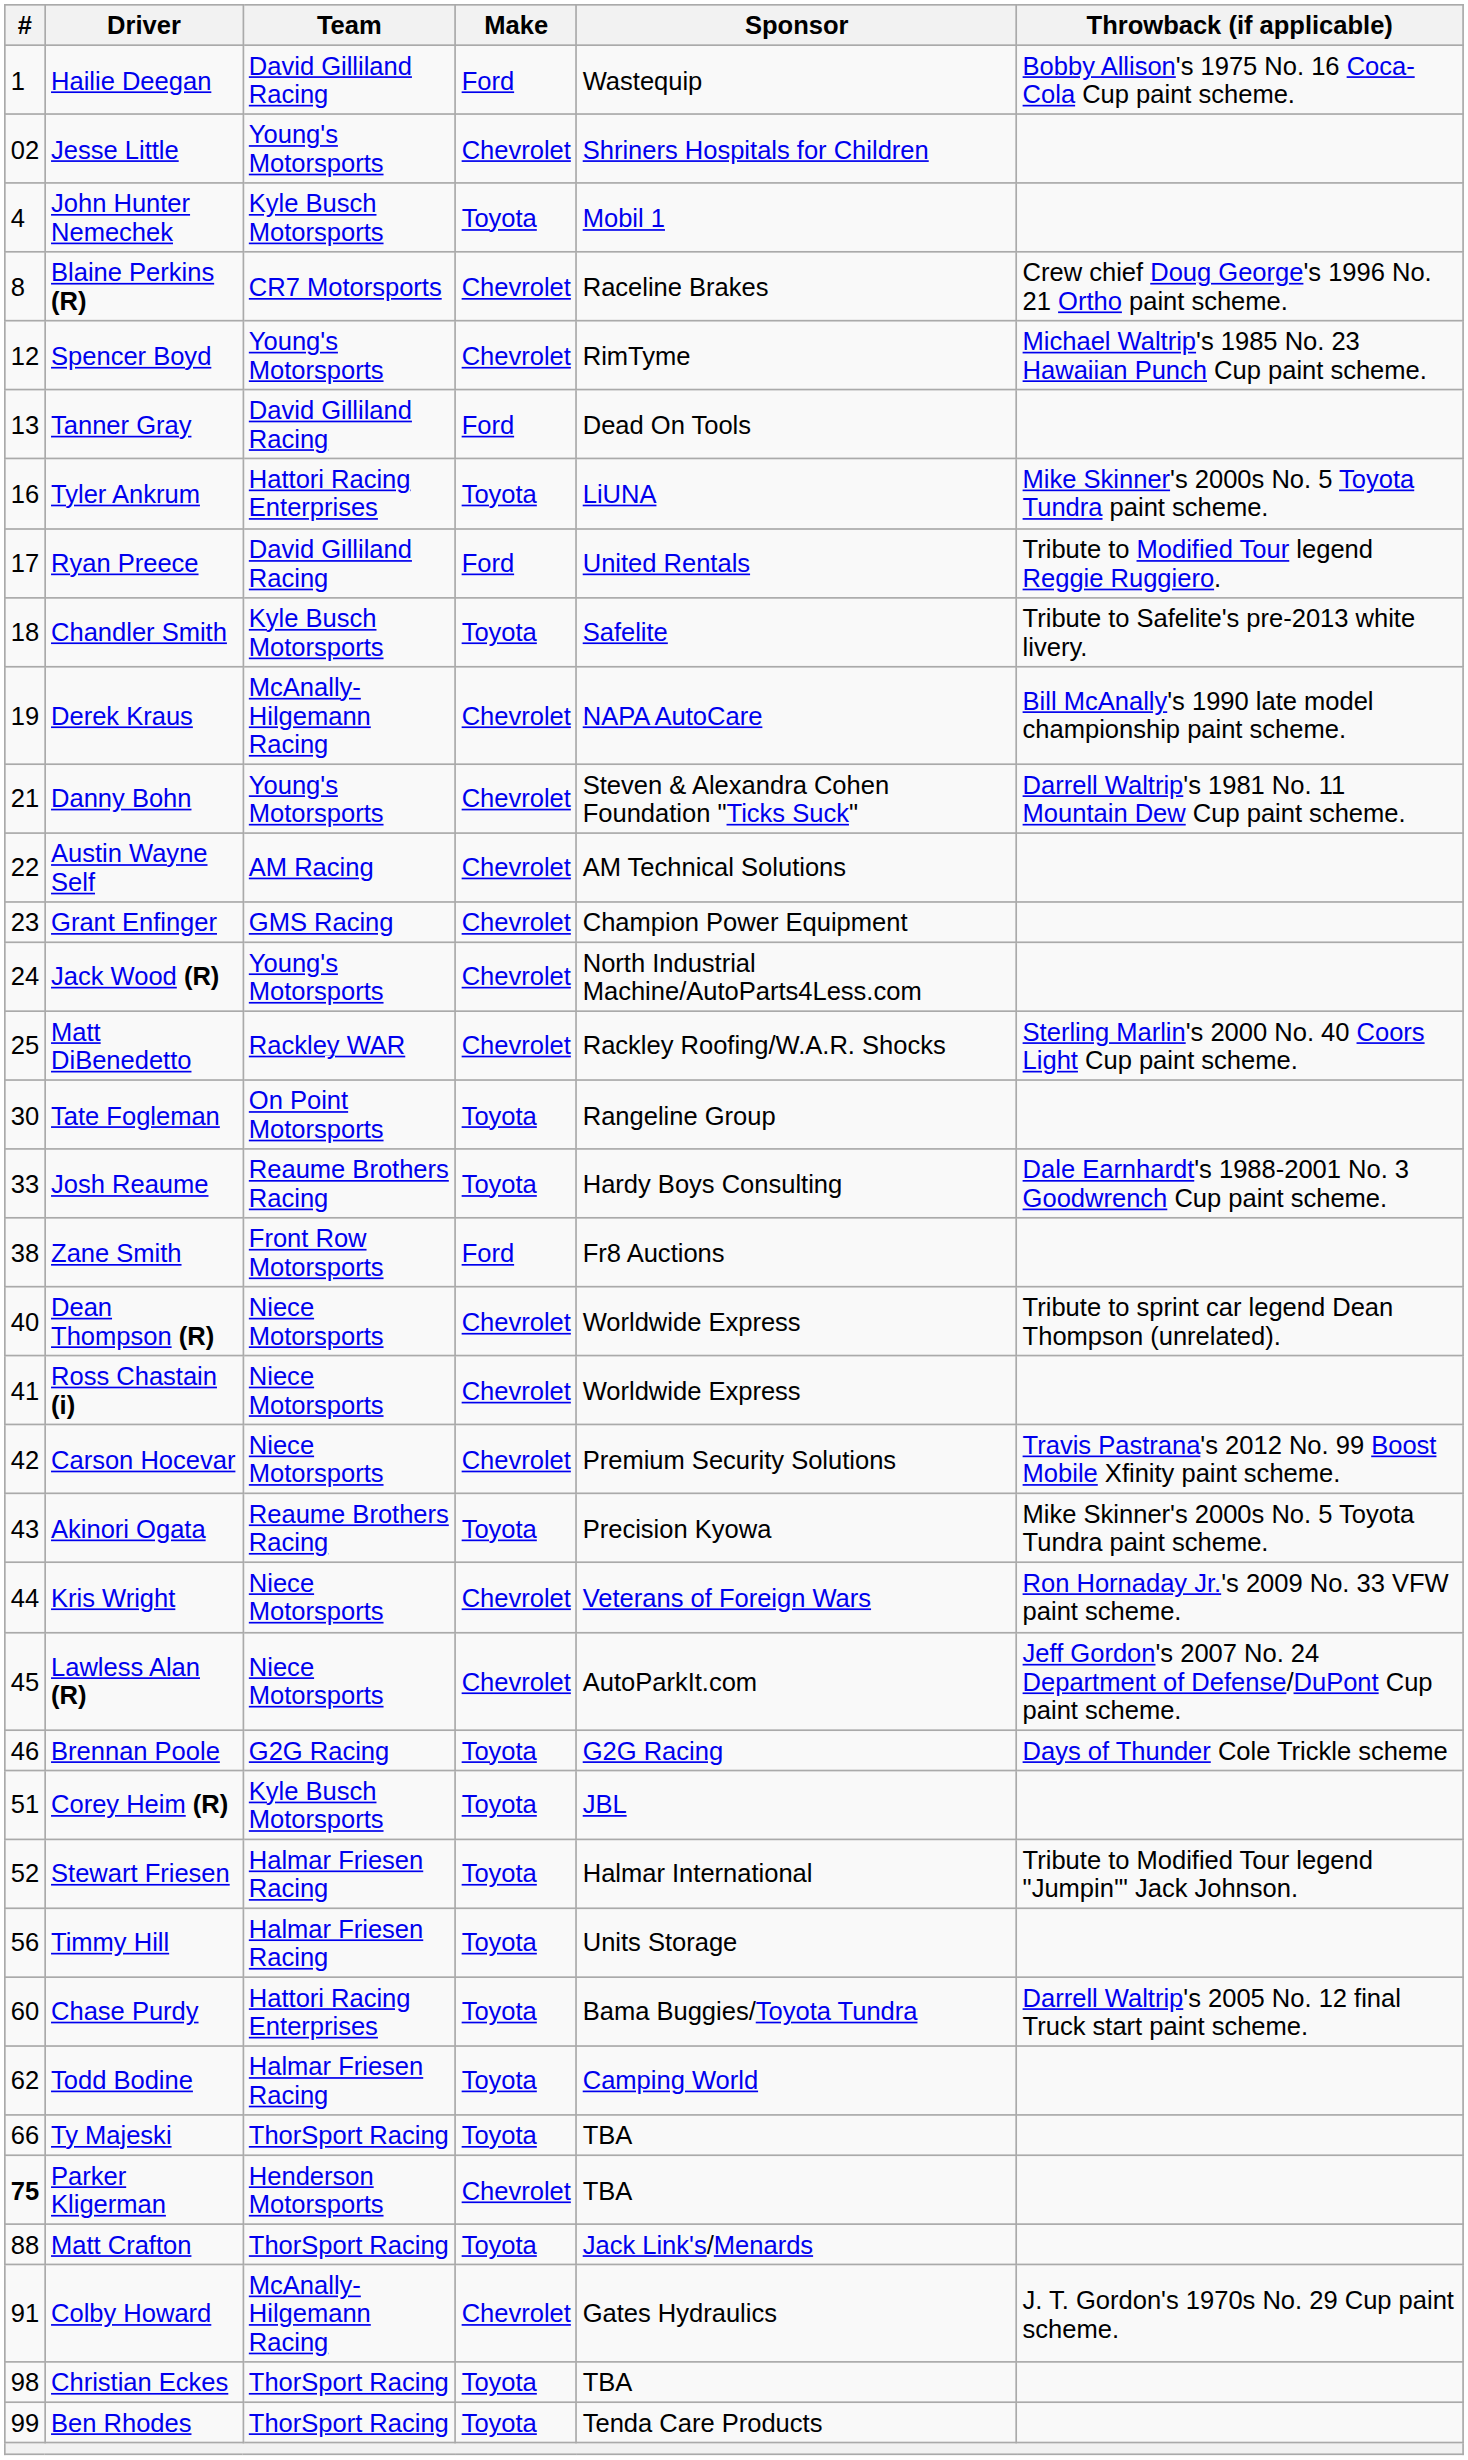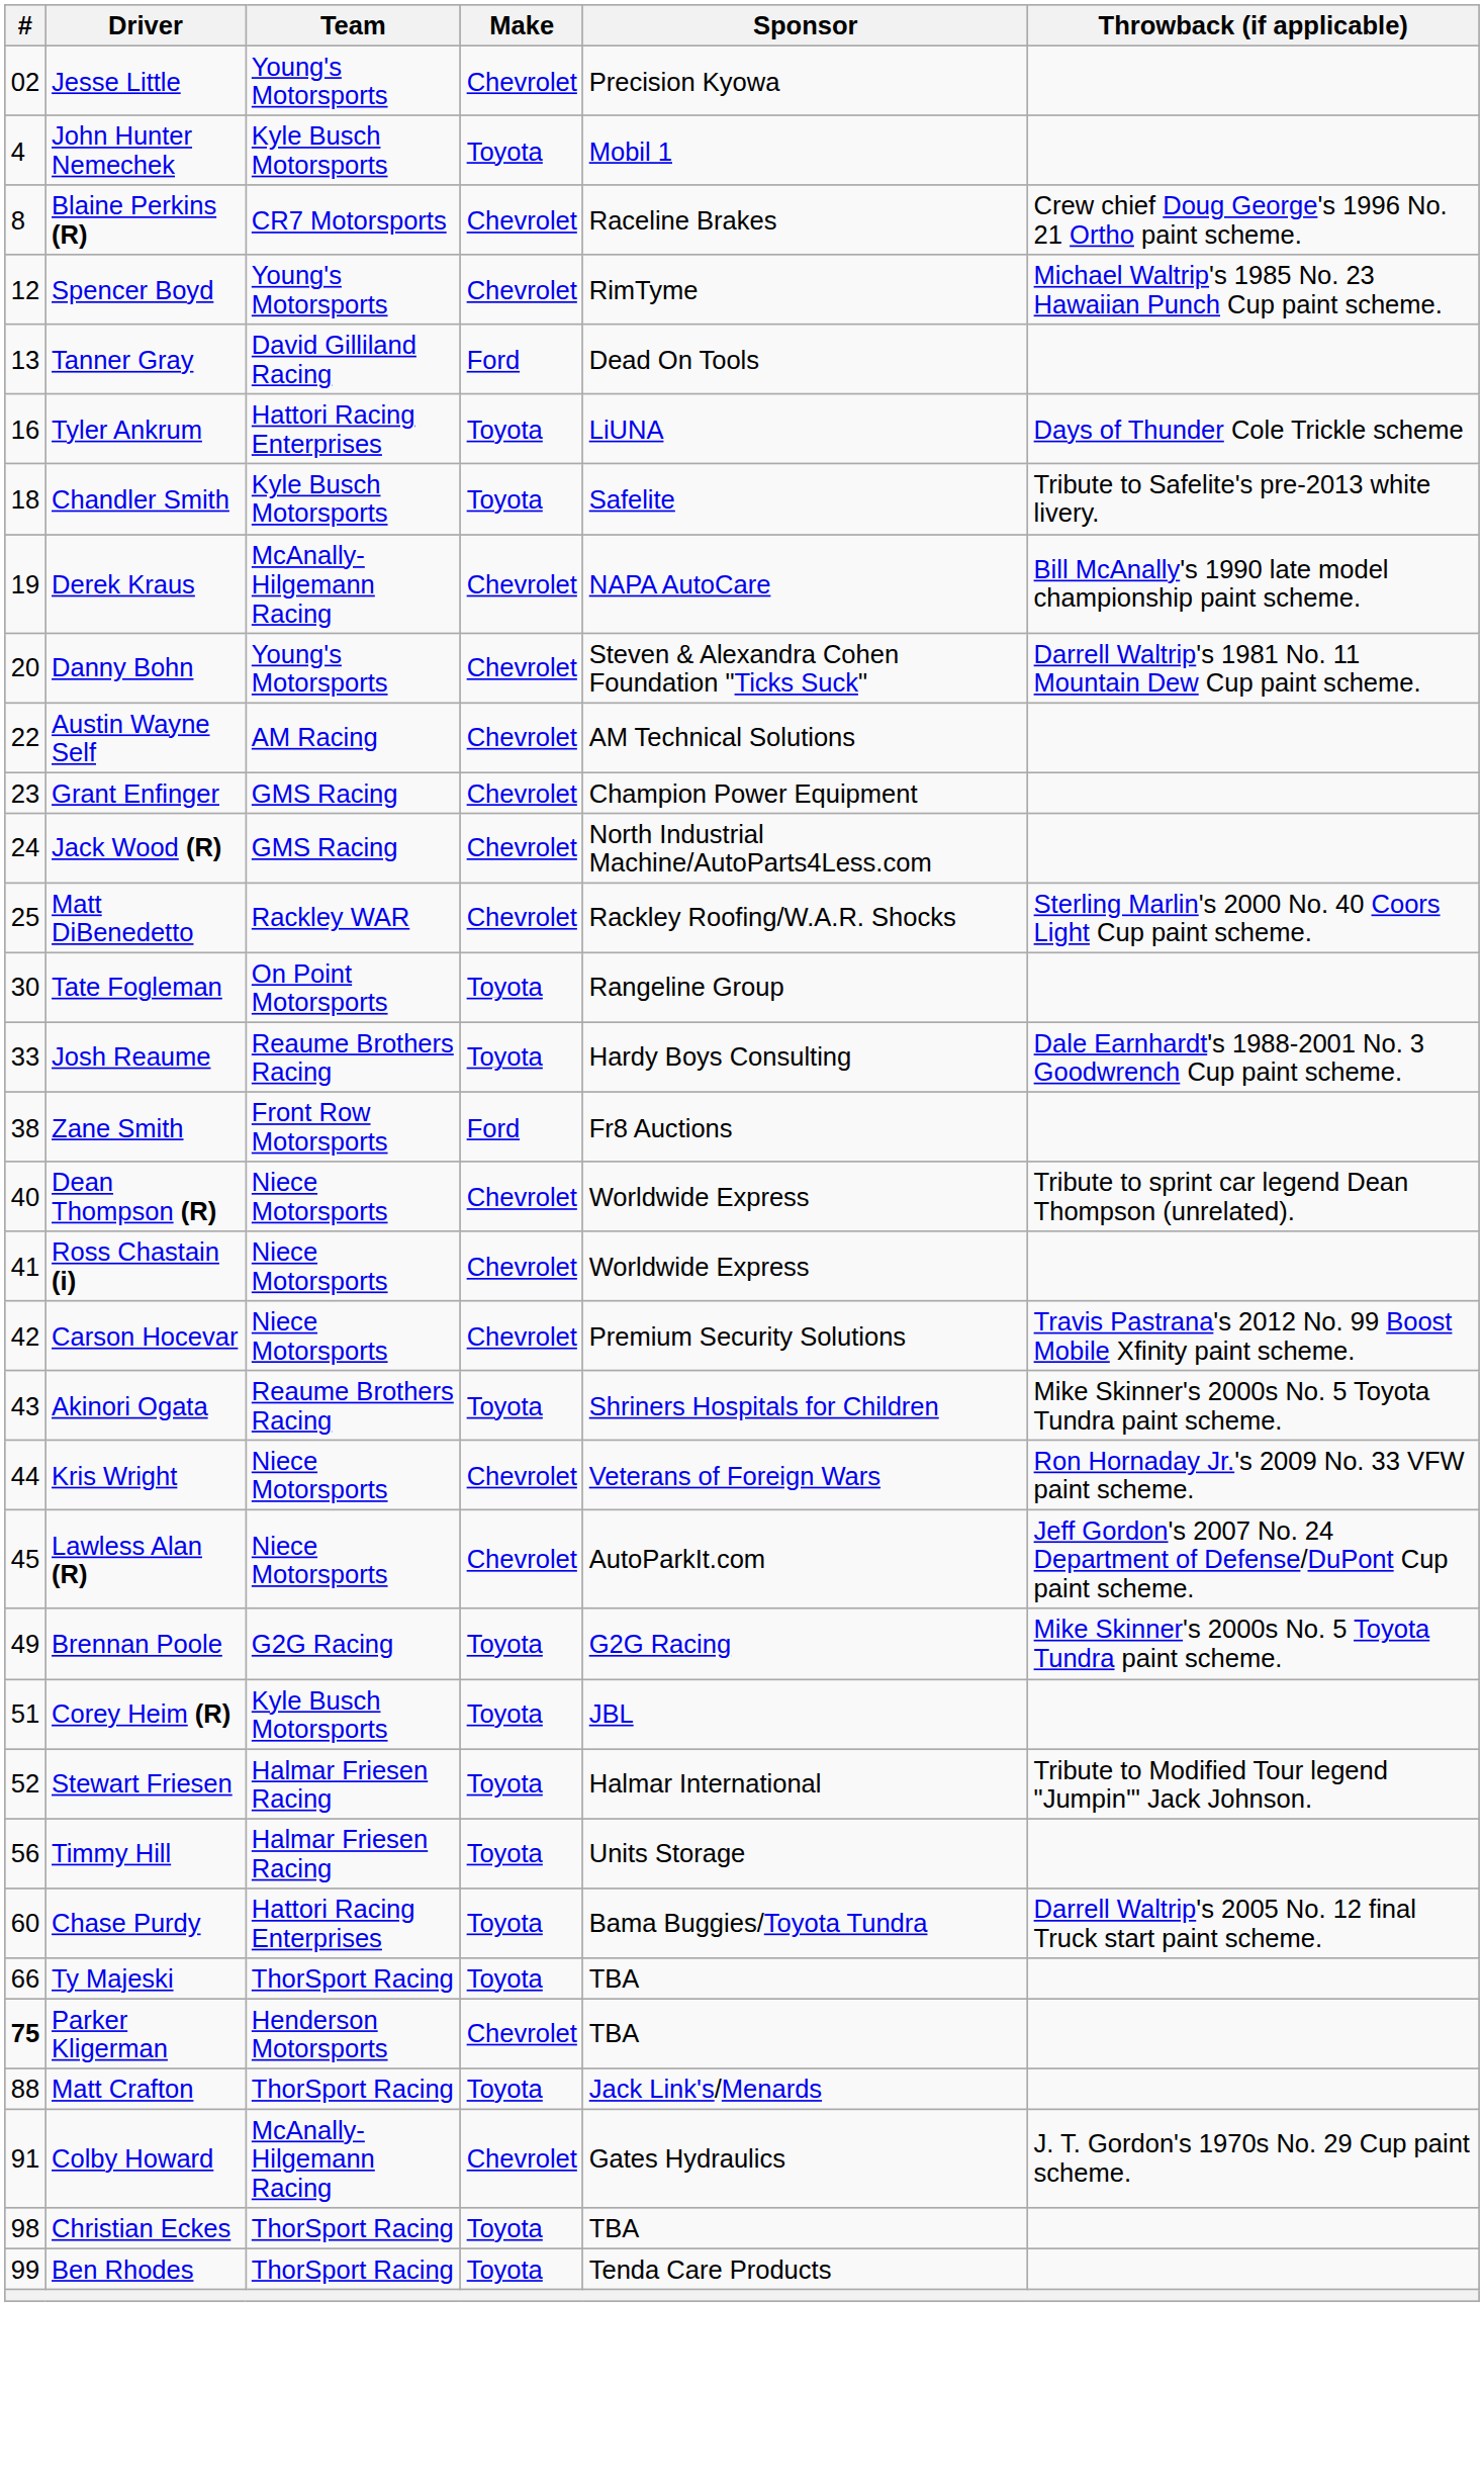 <table class="wikitable" style="font-size:95%">
 <tr>
 <th>#</th>
 <th>Driver</th>
 <th>Team</th>
 <th>Make</th>
 <th>Sponsor</th>
 <th>Throwback (if applicable)</th>
 </tr>
 <tr>
-<td>1</td>
-<td><a href='#'>Hailie Deegan</a></td>
-<td><a href='#'>David Gilliland Racing</a></td>
-<td><a href='#'>Ford</a></td>
-<td>Wastequip</td>
-<td><a href='#'>Bobby Allison</a>'s 1975 No. 16 <a href='#'>Coca-Cola</a> Cup paint scheme.</td>
-</tr>
-<tr>
 <td>02</td>
 <td><a href='#'>Jesse Little</a></td>
 <td><a href='#'>Young's Motorsports</a></td>
 <td><a href='#'>Chevrolet</a></td>
-<td><a href='#'>Shriners Hospitals for Children</a></td>
+<td>Precision Kyowa</td>
 <td></td>
 </tr>
 <tr>
 <td>4</td>
 <td><a href='#'>John Hunter Nemechek</a></td>
 <td><a href='#'>Kyle Busch Motorsports</a></td>
 <td><a href='#'>Toyota</a></td>
 <td><a href='#'>Mobil 1</a></td>
 <td></td>
 </tr>
 <tr>
 <td>8</td>
 <td><a href='#'>Blaine Perkins</a> <strong>(R)</strong></td>
 <td><a href='#'>CR7 Motorsports</a></td>
 <td><a href='#'>Chevrolet</a></td>
 <td>Raceline Brakes</td>
 <td>Crew chief <a href='#'>Doug George</a>'s 1996 No. 21 <a href='#'>Ortho</a> paint scheme.</td>
 </tr>
 <tr>
 <td>12</td>
 <td><a href='#'>Spencer Boyd</a></td>
 <td><a href='#'>Young's Motorsports</a></td>
 <td><a href='#'>Chevrolet</a></td>
 <td>RimTyme</td>
 <td><a href='#'>Michael Waltrip</a>'s 1985 No. 23 <a href='#'>Hawaiian Punch</a> Cup paint scheme.</td>
 </tr>
 <tr>
 <td>13</td>
 <td><a href='#'>Tanner Gray</a></td>
 <td><a href='#'>David Gilliland Racing</a></td>
 <td><a href='#'>Ford</a></td>
 <td>Dead On Tools</td>
 <td></td>
 </tr>
 <tr>
 <td>16</td>
 <td><a href='#'>Tyler Ankrum</a></td>
 <td><a href='#'>Hattori Racing Enterprises</a></td>
 <td><a href='#'>Toyota</a></td>
 <td><a href='#'>LiUNA</a></td>
-<td><a href='#'>Mike Skinner</a>'s 2000s No. 5 <a href='#'>Toyota Tundra</a> paint scheme.</td>
-</tr>
-<tr>
-<td>17</td>
-<td><a href='#'>Ryan Preece</a></td>
-<td><a href='#'>David Gilliland Racing</a></td>
-<td><a href='#'>Ford</a></td>
-<td><a href='#'>United Rentals</a></td>
-<td>Tribute to <a href='#'>Modified Tour</a> legend <a href='#'>Reggie Ruggiero</a>.</td>
+<td><a href='#'>Days of Thunder</a> Cole Trickle scheme</td>
 </tr>
 <tr>
 <td>18</td>
 <td><a href='#'>Chandler Smith</a></td>
 <td><a href='#'>Kyle Busch Motorsports</a></td>
 <td><a href='#'>Toyota</a></td>
 <td><a href='#'>Safelite</a></td>
 <td>Tribute to Safelite's pre-2013 white livery.</td>
 </tr>
 <tr>
 <td>19</td>
 <td><a href='#'>Derek Kraus</a></td>
 <td><a href='#'>McAnally-Hilgemann Racing</a></td>
 <td><a href='#'>Chevrolet</a></td>
 <td><a href='#'>NAPA AutoCare</a></td>
 <td><a href='#'>Bill McAnally</a>'s 1990 late model championship paint scheme.</td>
 </tr>
 <tr>
-<td>21</td>
+<td>20</td>
 <td><a href='#'>Danny Bohn</a></td>
 <td><a href='#'>Young's Motorsports</a></td>
 <td><a href='#'>Chevrolet</a></td>
 <td>Steven & Alexandra Cohen Foundation "<a href='#'>Ticks Suck</a>"</td>
 <td><a href='#'>Darrell Waltrip</a>'s 1981 No. 11 <a href='#'>Mountain Dew</a> Cup paint scheme.</td>
 </tr>
 <tr>
 <td>22</td>
 <td><a href='#'>Austin Wayne Self</a></td>
 <td><a href='#'>AM Racing</a></td>
 <td><a href='#'>Chevrolet</a></td>
 <td>AM Technical Solutions</td>
 <td></td>
 </tr>
 <tr>
 <td>23</td>
 <td><a href='#'>Grant Enfinger</a></td>
 <td><a href='#'>GMS Racing</a></td>
 <td><a href='#'>Chevrolet</a></td>
 <td>Champion Power Equipment</td>
 <td></td>
 </tr>
 <tr>
 <td>24</td>
 <td><a href='#'>Jack Wood</a> <strong>(R)</strong></td>
-<td><a href='#'>Young's Motorsports</a></td>
+<td><a href='#'>GMS Racing</a></td>
 <td><a href='#'>Chevrolet</a></td>
 <td>North Industrial Machine/AutoParts4Less.com</td>
 <td></td>
 </tr>
 <tr>
 <td>25</td>
 <td><a href='#'>Matt DiBenedetto</a></td>
 <td><a href='#'>Rackley WAR</a></td>
 <td><a href='#'>Chevrolet</a></td>
 <td>Rackley Roofing/W.A.R. Shocks</td>
 <td><a href='#'>Sterling Marlin</a>'s 2000 No. 40 <a href='#'>Coors Light</a> Cup paint scheme.</td>
 </tr>
 <tr>
 <td>30</td>
 <td><a href='#'>Tate Fogleman</a></td>
 <td><a href='#'>On Point Motorsports</a></td>
 <td><a href='#'>Toyota</a></td>
 <td>Rangeline Group</td>
 <td></td>
 </tr>
 <tr>
 <td>33</td>
 <td><a href='#'>Josh Reaume</a></td>
 <td><a href='#'>Reaume Brothers Racing</a></td>
 <td><a href='#'>Toyota</a></td>
 <td>Hardy Boys Consulting</td>
 <td><a href='#'>Dale Earnhardt</a>'s 1988-2001 No. 3 <a href='#'>Goodwrench</a> Cup paint scheme.</td>
 </tr>
 <tr>
 <td>38</td>
 <td><a href='#'>Zane Smith</a></td>
 <td><a href='#'>Front Row Motorsports</a></td>
 <td><a href='#'>Ford</a></td>
 <td>Fr8 Auctions</td>
 <td></td>
 </tr>
 <tr>
 <td>40</td>
 <td><a href='#'>Dean Thompson</a> <strong>(R)</strong></td>
 <td><a href='#'>Niece Motorsports</a></td>
 <td><a href='#'>Chevrolet</a></td>
 <td>Worldwide Express</td>
 <td>Tribute to sprint car legend Dean Thompson (unrelated).</td>
 </tr>
 <tr>
 <td>41</td>
 <td><a href='#'>Ross Chastain</a> <strong>(i)</strong></td>
 <td><a href='#'>Niece Motorsports</a></td>
 <td><a href='#'>Chevrolet</a></td>
 <td>Worldwide Express</td>
 <td></td>
 </tr>
 <tr>
 <td>42</td>
 <td><a href='#'>Carson Hocevar</a></td>
 <td><a href='#'>Niece Motorsports</a></td>
 <td><a href='#'>Chevrolet</a></td>
 <td>Premium Security Solutions</td>
 <td><a href='#'>Travis Pastrana</a>'s 2012 No. 99 <a href='#'>Boost Mobile</a> Xfinity paint scheme.</td>
 </tr>
 <tr>
 <td>43</td>
 <td><a href='#'>Akinori Ogata</a></td>
 <td><a href='#'>Reaume Brothers Racing</a></td>
 <td><a href='#'>Toyota</a></td>
-<td>Precision Kyowa</td>
+<td><a href='#'>Shriners Hospitals for Children</a></td>
 <td>Mike Skinner's 2000s No. 5 Toyota Tundra paint scheme.</td>
 </tr>
 <tr>
 <td>44</td>
 <td><a href='#'>Kris Wright</a></td>
 <td><a href='#'>Niece Motorsports</a></td>
 <td><a href='#'>Chevrolet</a></td>
 <td><a href='#'>Veterans of Foreign Wars</a></td>
 <td><a href='#'>Ron Hornaday Jr.</a>'s 2009 No. 33 VFW paint scheme.</td>
 </tr>
 <tr>
 <td>45</td>
 <td><a href='#'>Lawless Alan</a> <strong>(R)</strong></td>
 <td><a href='#'>Niece Motorsports</a></td>
 <td><a href='#'>Chevrolet</a></td>
 <td>AutoParkIt.com</td>
 <td><a href='#'>Jeff Gordon</a>'s 2007 No. 24 <a href='#'>Department of Defense</a>/<a href='#'>DuPont</a> Cup paint scheme.</td>
 </tr>
 <tr>
-<td>46</td>
+<td>49</td>
 <td><a href='#'>Brennan Poole</a></td>
 <td><a href='#'>G2G Racing</a></td>
 <td><a href='#'>Toyota</a></td>
 <td><a href='#'>G2G Racing</a></td>
-<td><a href='#'>Days of Thunder</a> Cole Trickle scheme</td>
+<td><a href='#'>Mike Skinner</a>'s 2000s No. 5 <a href='#'>Toyota Tundra</a> paint scheme.</td>
 </tr>
 <tr>
 <td>51</td>
 <td><a href='#'>Corey Heim</a> <strong>(R)</strong></td>
 <td><a href='#'>Kyle Busch Motorsports</a></td>
 <td><a href='#'>Toyota</a></td>
 <td><a href='#'>JBL</a></td>
 <td></td>
 </tr>
 <tr>
 <td>52</td>
 <td><a href='#'>Stewart Friesen</a></td>
 <td><a href='#'>Halmar Friesen Racing</a></td>
 <td><a href='#'>Toyota</a></td>
 <td>Halmar International</td>
 <td>Tribute to Modified Tour legend "Jumpin'" Jack Johnson.</td>
 </tr>
 <tr>
 <td>56</td>
 <td><a href='#'>Timmy Hill</a></td>
 <td><a href='#'>Halmar Friesen Racing</a></td>
 <td><a href='#'>Toyota</a></td>
 <td>Units Storage</td>
 <td></td>
 </tr>
 <tr>
 <td>60</td>
 <td><a href='#'>Chase Purdy</a></td>
 <td><a href='#'>Hattori Racing Enterprises</a></td>
 <td><a href='#'>Toyota</a></td>
 <td>Bama Buggies/<a href='#'>Toyota Tundra</a></td>
 <td><a href='#'>Darrell Waltrip</a>'s 2005 No. 12 final Truck start paint scheme.</td>
-</tr>
-<tr>
-<td>62</td>
-<td><a href='#'>Todd Bodine</a></td>
-<td><a href='#'>Halmar Friesen Racing</a></td>
-<td><a href='#'>Toyota</a></td>
-<td><a href='#'>Camping World</a></td>
-<td></td>
 </tr>
 <tr>
 <td>66</td>
 <td><a href='#'>Ty Majeski</a></td>
 <td><a href='#'>ThorSport Racing</a></td>
 <td><a href='#'>Toyota</a></td>
 <td>TBA</td>
 <td></td>
 </tr>
 <tr>
 <td><strong>75</strong></td>
 <td><a href='#'>Parker Kligerman</a></td>
 <td><a href='#'>Henderson Motorsports</a></td>
 <td><a href='#'>Chevrolet</a></td>
 <td>TBA</td>
 <td></td>
 </tr>
 <tr>
 <td>88</td>
 <td><a href='#'>Matt Crafton</a></td>
 <td><a href='#'>ThorSport Racing</a></td>
 <td><a href='#'>Toyota</a></td>
 <td><a href='#'>Jack Link's</a>/<a href='#'>Menards</a></td>
 <td></td>
 </tr>
 <tr>
 <td>91</td>
 <td><a href='#'>Colby Howard</a></td>
 <td><a href='#'>McAnally-Hilgemann Racing</a></td>
 <td><a href='#'>Chevrolet</a></td>
 <td>Gates Hydraulics</td>
 <td>J. T. Gordon's 1970s No. 29 Cup paint scheme.</td>
 </tr>
 <tr>
 <td>98</td>
 <td><a href='#'>Christian Eckes</a></td>
 <td><a href='#'>ThorSport Racing</a></td>
 <td><a href='#'>Toyota</a></td>
 <td>TBA</td>
 <td></td>
 </tr>
 <tr>
 <td>99</td>
 <td><a href='#'>Ben Rhodes</a></td>
 <td><a href='#'>ThorSport Racing</a></td>
 <td><a href='#'>Toyota</a></td>
 <td>Tenda Care Products</td>
 <td></td>
 </tr>
 <tr>
 <th colspan="6"></th>
 </tr>
 </table>
